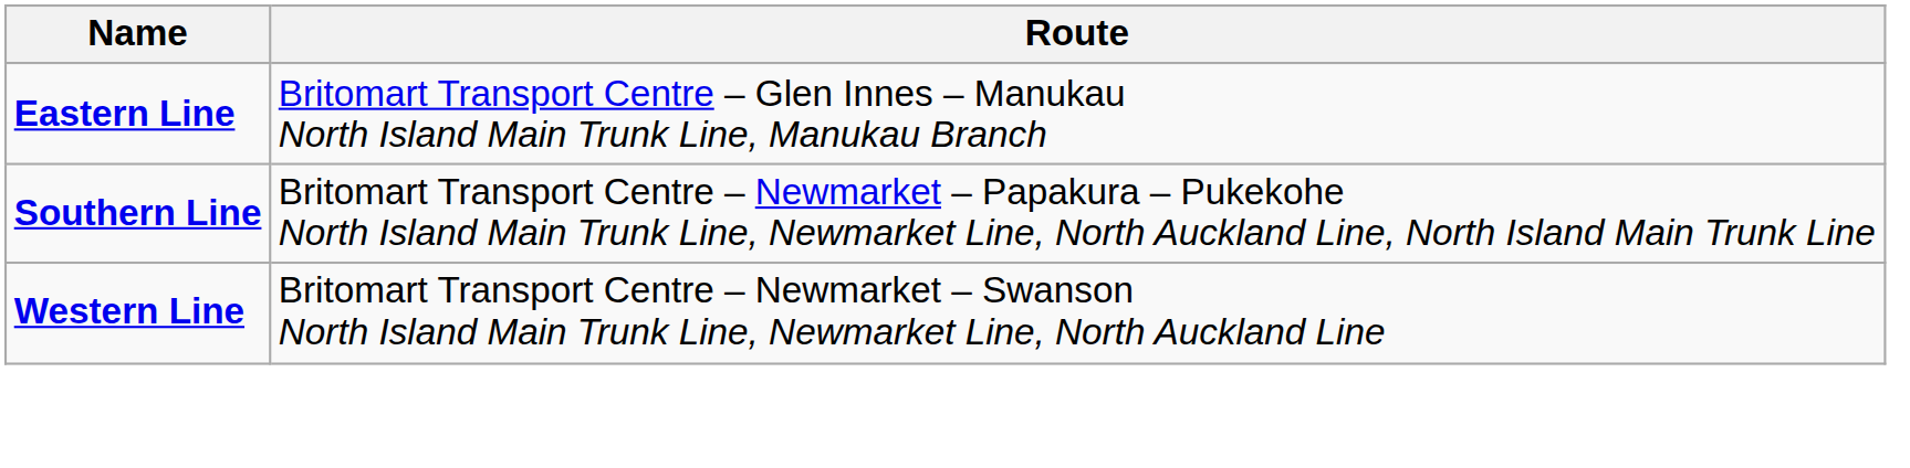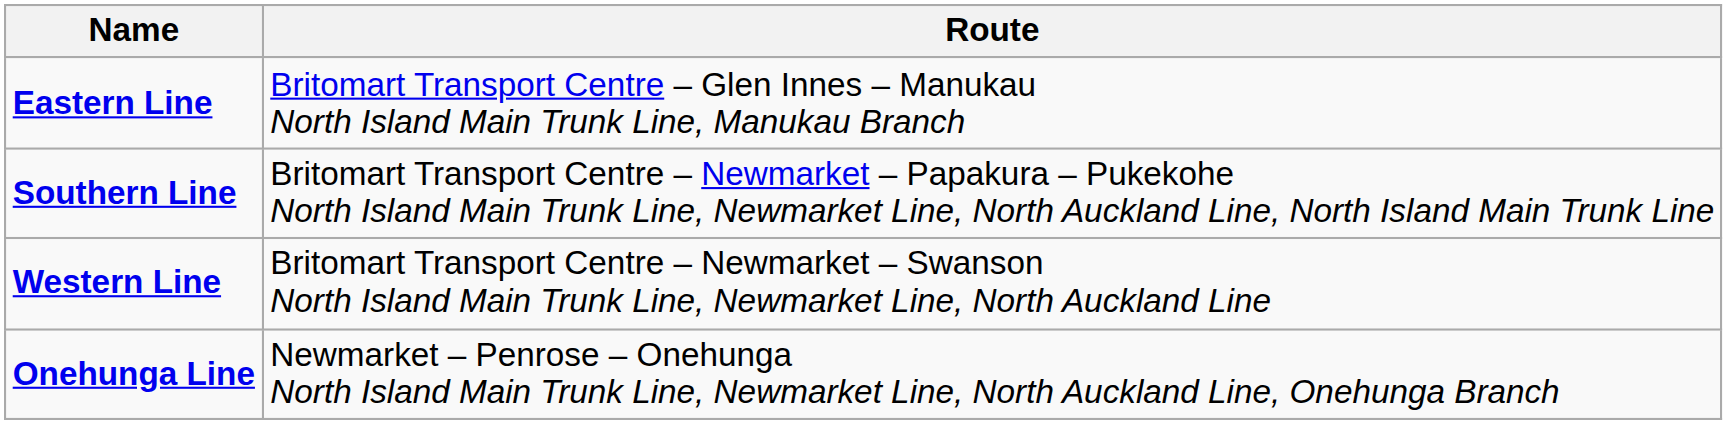 <table class="wikitable">
 <tr>
 <th>Name</th>
 <th>Route</th>
 </tr>
 <tr>
 <td><strong><a href='#'>Eastern Line</a></strong></td>
 <td><a href='#'>Britomart Transport Centre</a> – Glen Innes – Manukau <br> <em>North Island Main Trunk Line, Manukau Branch</em></td>
 </tr>
 <tr>
 <td><strong><a href='#'>Southern Line</a></strong></td>
 <td>Britomart Transport Centre – <a href='#'>Newmarket</a> – Papakura – Pukekohe <br> <em>North Island Main Trunk Line, Newmarket Line, North Auckland Line, North Island Main Trunk Line</em></td>
 </tr>
 <tr>
 <td><strong><a href='#'>Western Line</a></strong></td>
 <td>Britomart Transport Centre – Newmarket – Swanson <br> <em>North Island Main Trunk Line, Newmarket Line, North Auckland Line</em></td>
 </tr>
+<tr>
+<td><strong><a href='#'>Onehunga Line</a></strong></td>
+<td>Newmarket – Penrose – Onehunga <br> <em>North Island Main Trunk Line, Newmarket Line, North Auckland Line, Onehunga Branch</em></td>
+</tr>
 </table>
